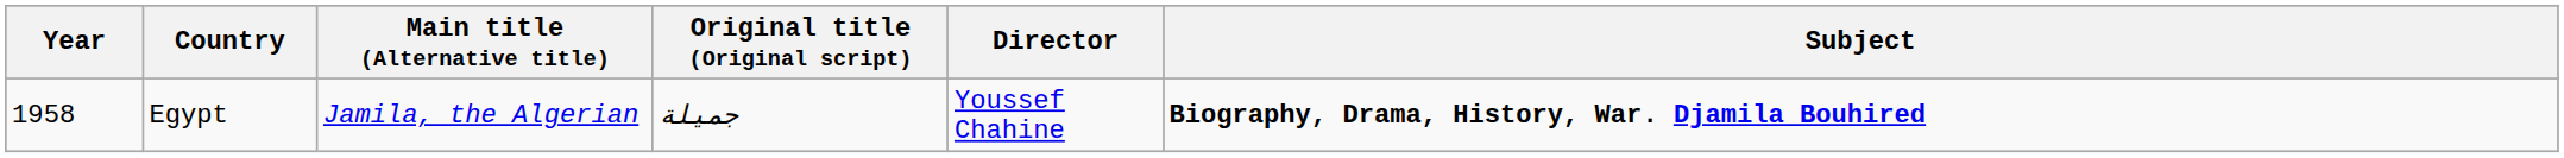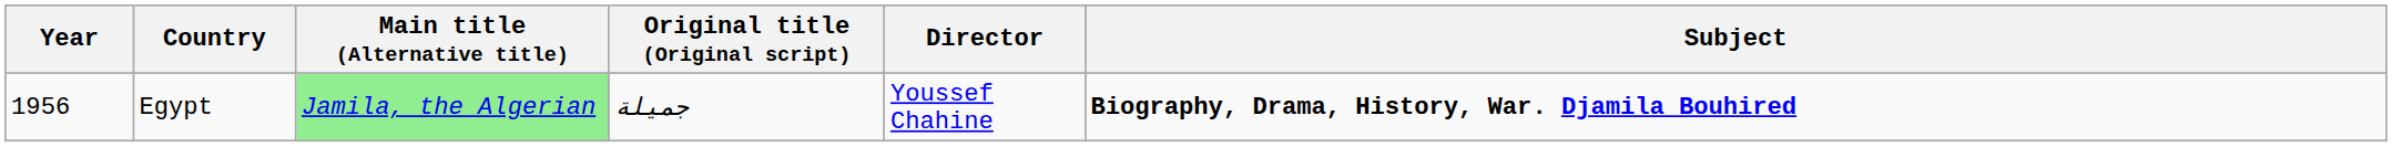 <table class="wikitable sortable" style="width:100%;">
 <tr>
 <th>Year</th>
 <th width= 80>Country</th>
 <th class="unsortable" style="width:160px;">Main title<br><small>(Alternative title)</small></th>
 <th class="unsortable" style="width:140px;">Original title<br><small>(Original script)</small></th>
 <th width=100>Director</th>
 <th class="unsortable">Subject</th>
 </tr>
 <tr>
-<td>1958</td>
+<td>1956</td>
 <td>Egypt</td>
-<td><em><a href='#'>Jamila, the Algerian</a></em></td>
+<td style="background: lightgreen;"><em><a href='#'>Jamila, the Algerian</a></em></td>
 <td><em>جميلة</em></td>
 <td><a href='#'>Youssef Chahine</a></td>
 <td><strong>Biography, Drama, History, War. <a href='#'>Djamila Bouhired</a></strong></td>
 </tr>
 </table>
